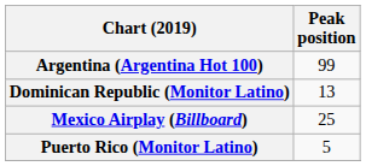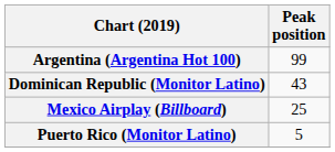 <table class="wikitable sortable plainrowheaders" style="text-align:center">
 <tr>
 <th scope="col">Chart (2019)</th>
 <th scope="col">Peak<br> position</th>
 </tr>
 <tr>
 <th scope="row">Argentina (<a href='#'>Argentina Hot 100</a>)</th>
 <td>99</td>
 </tr>
 <tr>
 <th scope="row">Dominican Republic (<a href='#'>Monitor Latino</a>)</th>
-<td>13</td>
+<td>43</td>
 </tr>
 <tr>
 <th scope="row"><a href='#'>Mexico Airplay</a> (<em><a href='#'>Billboard</a></em>)</th>
 <td>25</td>
 </tr>
 <tr>
 <th scope="row">Puerto Rico (<a href='#'>Monitor Latino</a>)</th>
 <td>5</td>
 </tr>
 <tr>
 </tr>
 <tr>
 </tr>
 <tr>
 </tr>
 <tr>
 </tr>
 </table>
